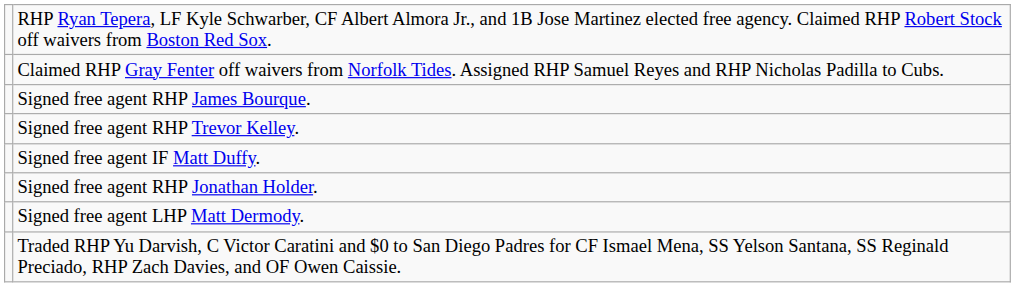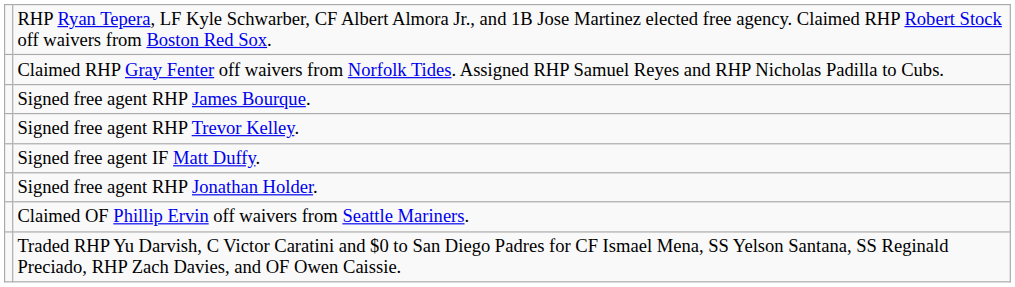 <table class="wikitable">
 <tr>
 <td></td>
 <td>RHP <a href='#'>Ryan Tepera</a>, LF Kyle Schwarber, CF Albert Almora Jr., and 1B Jose Martinez elected free agency. Claimed RHP <a href='#'>Robert Stock</a> off waivers from <a href='#'>Boston Red Sox</a>.</td>
 </tr>
 <tr>
 <td></td>
 <td>Claimed RHP <a href='#'>Gray Fenter</a> off waivers from <a href='#'>Norfolk Tides</a>. Assigned RHP Samuel Reyes and RHP Nicholas Padilla to Cubs.</td>
 </tr>
 <tr>
 <td></td>
 <td>Signed free agent RHP <a href='#'>James Bourque</a>.</td>
 </tr>
 <tr>
 <td></td>
 <td>Signed free agent RHP <a href='#'>Trevor Kelley</a>.</td>
 </tr>
 <tr>
 <td></td>
 <td>Signed free agent IF <a href='#'>Matt Duffy</a>.</td>
 </tr>
 <tr>
 <td></td>
 <td>Signed free agent RHP <a href='#'>Jonathan Holder</a>.</td>
 </tr>
 <tr>
 <td></td>
-<td>Signed free agent LHP <a href='#'>Matt Dermody</a>.</td>
+<td>Claimed OF <a href='#'>Phillip Ervin</a> off waivers from <a href='#'>Seattle Mariners</a>.</td>
 </tr>
 <tr>
 <td></td>
 <td>Traded RHP Yu Darvish, C Victor Caratini and $0 to San Diego Padres for CF Ismael Mena, SS Yelson Santana, SS Reginald Preciado, RHP Zach Davies, and OF Owen Caissie.</td>
 </tr>
 </table>
